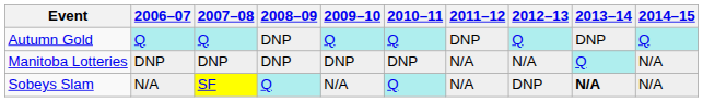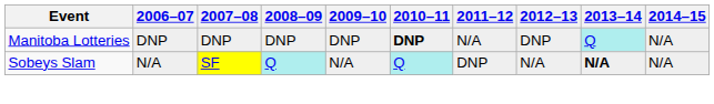 <table class="wikitable" border="1">
 <tr>
 <th>Event</th>
 <th><a href='#'>2006–07</a></th>
 <th><a href='#'>2007–08</a></th>
 <th><a href='#'>2008–09</a></th>
 <th><a href='#'>2009–10</a></th>
 <th><a href='#'>2010–11</a></th>
 <th><a href='#'>2011–12</a></th>
 <th><a href='#'>2012–13</a></th>
 <th><a href='#'>2013–14</a></th>
 <th><a href='#'>2014–15</a></th>
 </tr>
 <tr>
-<td><a href='#'>Autumn Gold</a></td>
-<td style="background:#afeeee;"><a href='#'>Q</a></td>
-<td style="background:#afeeee;"><a href='#'>Q</a></td>
-<td style="background:#EFEFEF;">DNP</td>
-<td style="background:#afeeee;"><a href='#'>Q</a></td>
-<td style="background:#afeeee;"><a href='#'>Q</a></td>
-<td style="background:#EFEFEF;">DNP</td>
-<td style="background:#afeeee;"><a href='#'>Q</a></td>
-<td style="background:#EFEFEF;">DNP</td>
-<td style="background:#afeeee;"><a href='#'>Q</a></td>
-</tr>
-<tr>
 <td><a href='#'>Manitoba Lotteries</a></td>
 <td style="background:#EFEFEF;">DNP</td>
 <td style="background:#EFEFEF;">DNP</td>
 <td style="background:#EFEFEF;">DNP</td>
 <td style="background:#EFEFEF;">DNP</td>
+<td style="background:#EFEFEF;"><strong>DNP</strong></td>
+<td style="background:#EFEFEF;">N/A</td>
 <td style="background:#EFEFEF;">DNP</td>
-<td style="background:#EFEFEF;">N/A</td>
-<td style="background:#EFEFEF;">N/A</td>
 <td style="background:#afeeee;"><a href='#'>Q</a></td>
 <td style="background:#EFEFEF;">N/A</td>
 </tr>
 <tr>
 <td><a href='#'>Sobeys Slam</a></td>
 <td style="background:#EFEFEF;">N/A</td>
 <td style="background:yellow;"><a href='#'>SF</a></td>
 <td style="background:#afeeee;"><a href='#'>Q</a></td>
 <td style="background:#EFEFEF;">N/A</td>
 <td style="background:#afeeee;"><a href='#'>Q</a></td>
+<td style="background:#EFEFEF;">DNP</td>
 <td style="background:#EFEFEF;">N/A</td>
-<td style="background:#EFEFEF;">DNP</td>
 <td style="background:#EFEFEF;"><strong>N/A</strong></td>
 <td style="background:#EFEFEF;">N/A</td>
 </tr>
 </table>
